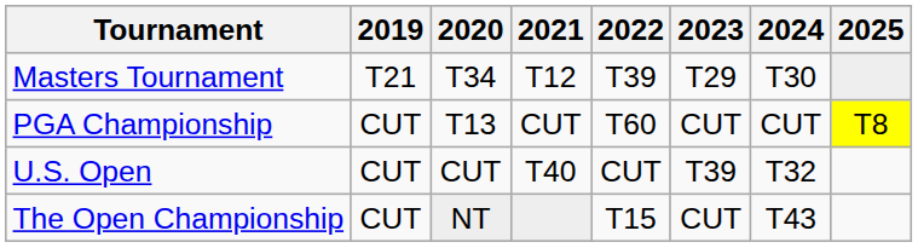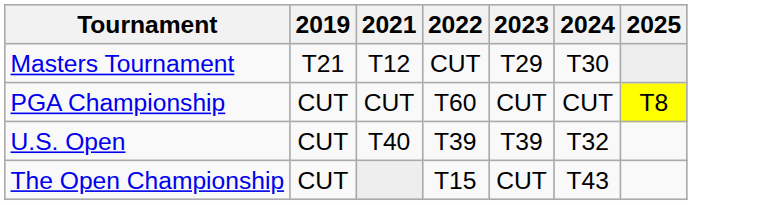 <table class="wikitable" style="font-size:95%;text-align:center;">
 <tr>
 <th>Tournament</th>
 <th>2019</th>
-<th>2020</th>
 <th>2021</th>
 <th>2022</th>
 <th>2023</th>
 <th>2024</th>
 <th>2025</th>
 </tr>
 <tr>
 <td align=left><a href='#'>Masters Tournament</a></td>
 <td>T21</td>
-<td>T34</td>
 <td>T12</td>
-<td>T39</td>
+<td>CUT</td>
 <td>T29</td>
 <td>T30</td>
 <td style="background:#eeeeee;"></td>
 </tr>
 <tr>
 <td align=left><a href='#'>PGA Championship</a></td>
 <td>CUT</td>
-<td>T13</td>
 <td>CUT</td>
 <td>T60</td>
 <td>CUT</td>
 <td>CUT</td>
 <td style="background:yellow;">T8</td>
 </tr>
 <tr>
 <td align=left><a href='#'>U.S. Open</a></td>
 <td>CUT</td>
-<td>CUT</td>
 <td>T40</td>
-<td>CUT</td>
+<td>T39</td>
 <td>T39</td>
 <td>T32</td>
 <td></td>
 </tr>
 <tr>
 <td align=left><a href='#'>The Open Championship</a></td>
 <td>CUT</td>
-<td style="background:#eeeeee;">NT</td>
 <td style="background:#eeeeee;"></td>
 <td>T15</td>
 <td>CUT</td>
 <td>T43</td>
 <td></td>
 </tr>
 </table>
